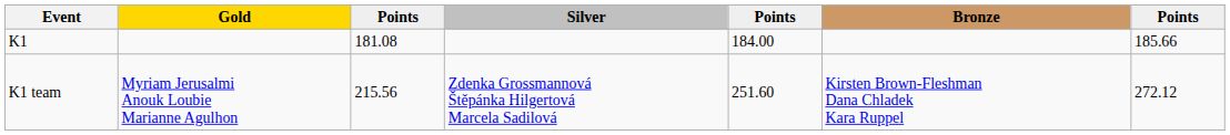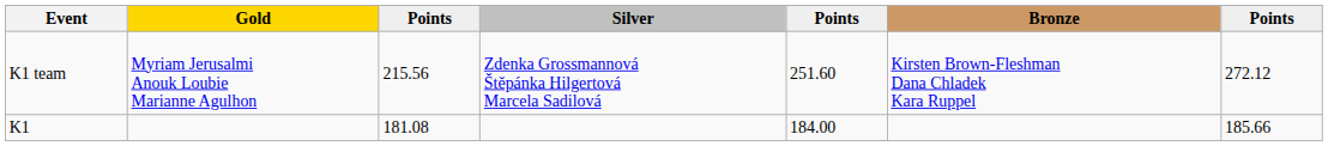 <table class="wikitable" width=100%>
 <tr>
 <th>Event</th>
 <td align=center bgcolor="gold"><strong>Gold</strong></td>
 <td align=center bgcolor="EFEFEF"><strong>Points</strong></td>
 <td align=center bgcolor="silver"><strong>Silver</strong></td>
 <td align=center bgcolor="EFEFEF"><strong>Points</strong></td>
 <td align=center bgcolor="CC9966"><strong>Bronze</strong></td>
 <td align=center bgcolor="EFEFEF"><strong>Points</strong></td>
 </tr>
 <tr>
+<td>K1 team</td>
+<td><br><a href='#'>Myriam Jerusalmi</a><br><a href='#'>Anouk Loubie</a><br><a href='#'>Marianne Agulhon</a></td>
+<td>215.56</td>
+<td><br><a href='#'>Zdenka Grossmannová</a><br><a href='#'>Štěpánka Hilgertová</a><br><a href='#'>Marcela Sadilová</a></td>
+<td>251.60</td>
+<td><br><a href='#'>Kirsten Brown-Fleshman</a><br><a href='#'>Dana Chladek</a><br><a href='#'>Kara Ruppel</a></td>
+<td>272.12</td>
+</tr>
+<tr>
 <td>K1</td>
 <td></td>
 <td>181.08</td>
 <td></td>
 <td>184.00</td>
 <td></td>
 <td>185.66</td>
 </tr>
-<tr>
-<td>K1 team</td>
-<td><br><a href='#'>Myriam Jerusalmi</a><br><a href='#'>Anouk Loubie</a><br><a href='#'>Marianne Agulhon</a></td>
-<td>215.56</td>
-<td><br><a href='#'>Zdenka Grossmannová</a><br><a href='#'>Štěpánka Hilgertová</a><br><a href='#'>Marcela Sadilová</a></td>
-<td>251.60</td>
-<td><br><a href='#'>Kirsten Brown-Fleshman</a><br><a href='#'>Dana Chladek</a><br><a href='#'>Kara Ruppel</a></td>
-<td>272.12</td>
-</tr>
 </table>
